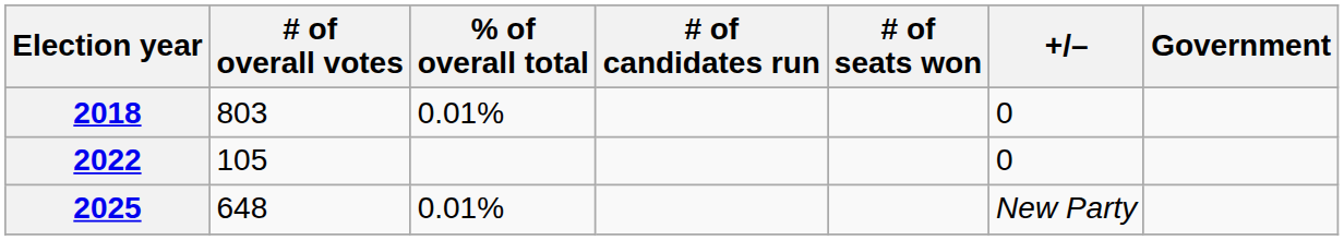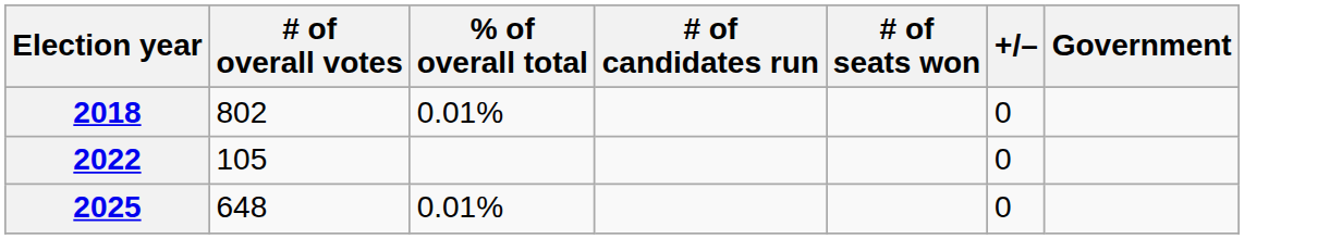 <table class=wikitable>
 <tr>
 <th>Election year</th>
 <th># of<br>overall votes</th>
 <th>% of<br>overall total</th>
 <th># of<br>candidates run</th>
 <th># of<br>seats won</th>
 <th>+/–</th>
 <th>Government</th>
 </tr>
 <tr>
 <th><a href='#'>2018</a></th>
-<td>803</td>
+<td>802</td>
 <td>0.01%</td>
 <td><small> </small></td>
 <td><small> </small></td>
 <td>0</td>
 <td></td>
 </tr>
 <tr>
 <th><a href='#'>2022</a></th>
 <td>105</td>
 <td></td>
 <td><small> </small></td>
 <td><small> </small></td>
 <td>0</td>
 <td></td>
 </tr>
 <tr>
 <th><a href='#'>2025</a></th>
 <td>648</td>
 <td>0.01%</td>
 <td><small> </small></td>
 <td><small> </small></td>
-<td><em>New Party</em></td>
+<td>0</td>
 <td></td>
 </tr>
 </table>
